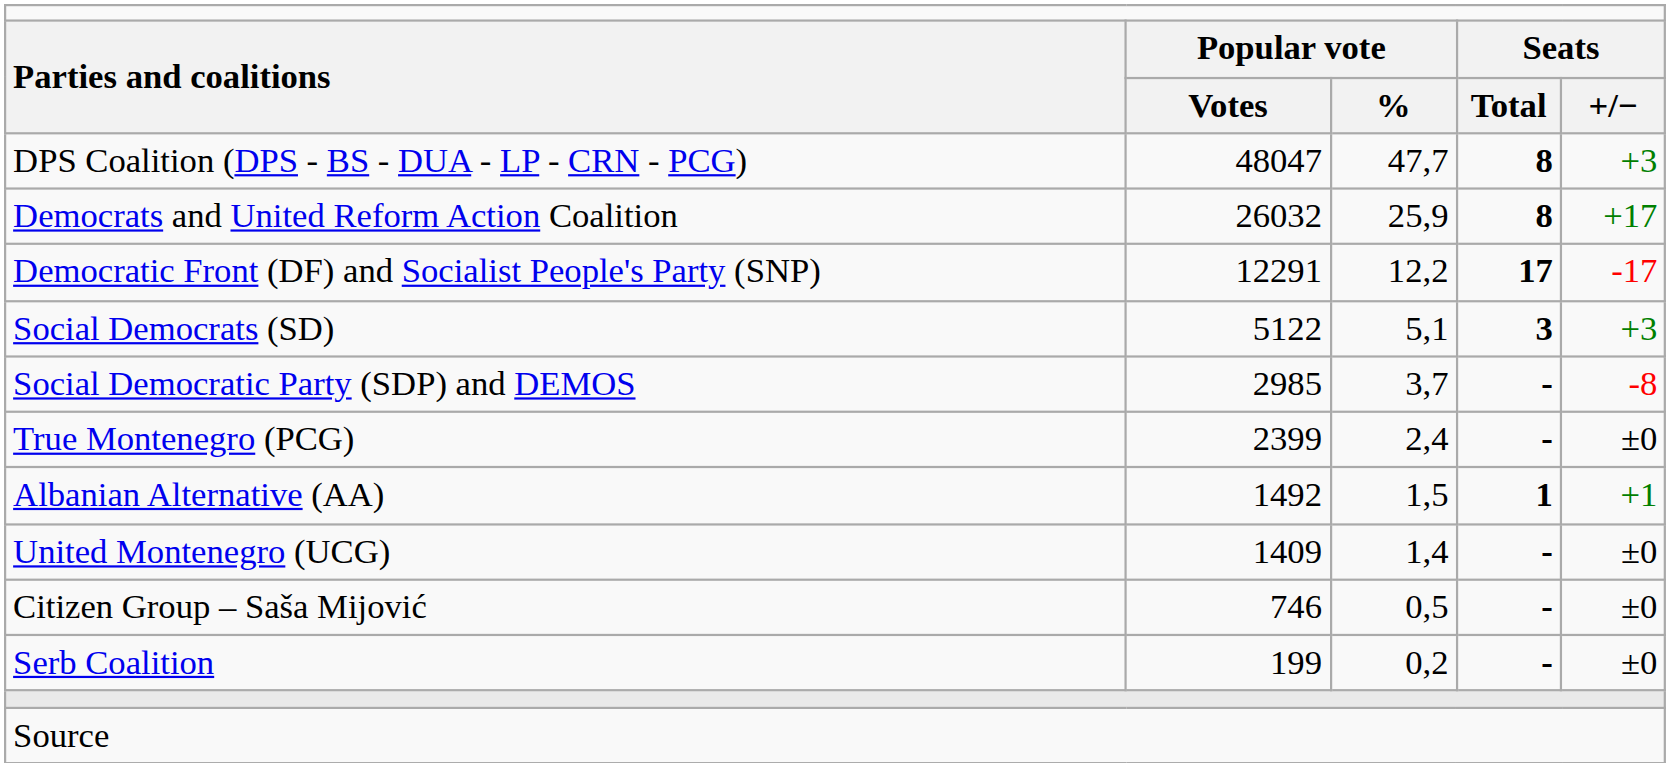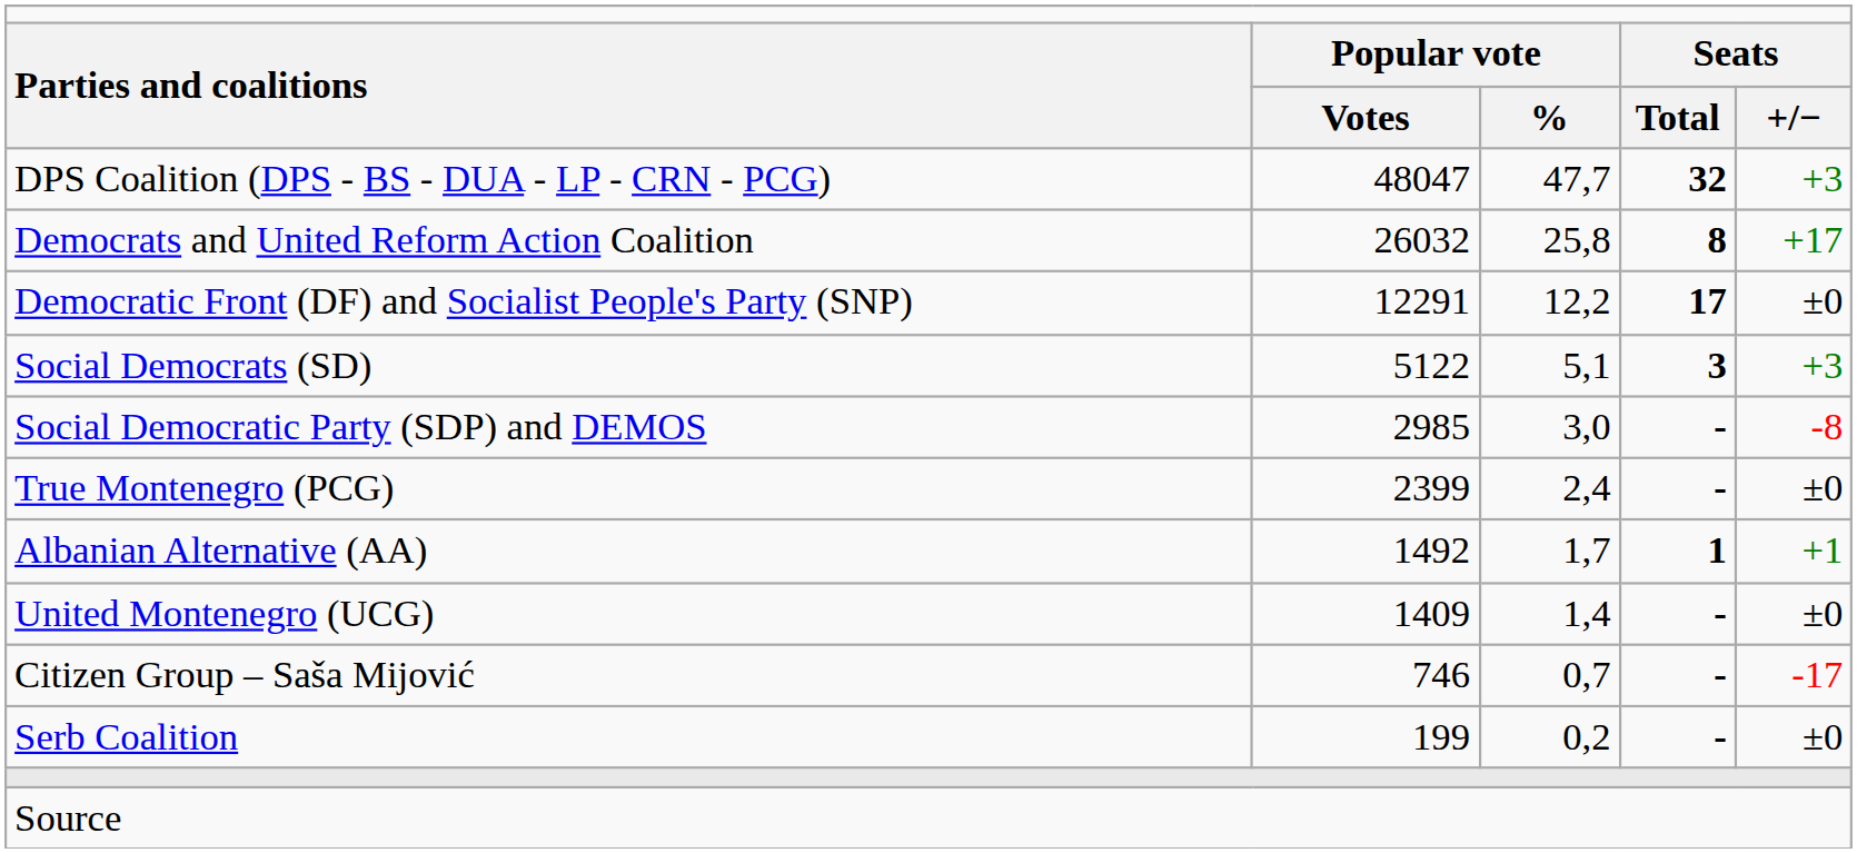 <table class="wikitable" style="text-align:right; font-size:98%; margin-bottom:0">
 <tr>
 <td colspan="6"></td>
 </tr>
 <tr>
 <th style="text-align:left;" rowspan="2" width="500">Parties and coalitions</th>
 <th colspan="2">Popular vote</th>
 <th colspan="2">Seats</th>
 </tr>
 <tr>
 <th width="85">Votes</th>
 <th width="50">%</th>
 <th width="40">Total</th>
 <th width="40">+/−</th>
 </tr>
 <tr>
 <td align="left">DPS Coalition (<a href='#'>DPS</a> - <a href='#'>BS</a> - <a href='#'>DUA</a> - <a href='#'>LP</a> - <a href='#'>CRN</a> - <a href='#'>PCG</a>)</td>
 <td>48047</td>
 <td>47,7</td>
-<td><strong>8</strong></td>
+<td><strong>32</strong></td>
 <td style="color:green;">+3</td>
 </tr>
 <tr>
 <td align="left"><a href='#'>Democrats</a> and <a href='#'>United Reform Action</a> Coalition</td>
 <td>26032</td>
-<td>25,9</td>
+<td>25,8</td>
 <td><strong>8</strong></td>
 <td style="color:green;">+17</td>
 </tr>
 <tr>
 <td align="left"><a href='#'>Democratic Front</a> (DF) and <a href='#'>Socialist People's Party</a> (SNP)</td>
 <td>12291</td>
 <td>12,2</td>
 <td><strong>17</strong></td>
-<td style="color:red;">-17</td>
+<td>±0</td>
 </tr>
 <tr>
 <td align="left"><a href='#'>Social Democrats</a> (SD)</td>
 <td>5122</td>
 <td>5,1</td>
 <td><strong>3</strong></td>
 <td style="color:green;">+3</td>
 </tr>
 <tr>
 <td align="left"><a href='#'>Social Democratic Party</a> (SDP) and <a href='#'>DEMOS</a></td>
 <td>2985</td>
-<td>3,7</td>
+<td>3,0</td>
 <td><strong>-</strong></td>
 <td style="color:red;">-8</td>
 </tr>
 <tr>
 <td align="left"><a href='#'>True Montenegro</a> (PCG)</td>
 <td>2399</td>
 <td>2,4</td>
 <td><strong>-</strong></td>
 <td>±0</td>
 </tr>
 <tr>
 <td align="left"><a href='#'>Albanian Alternative</a> (АА)</td>
 <td>1492</td>
-<td>1,5</td>
+<td>1,7</td>
 <td><strong>1</strong></td>
 <td style="color:green;">+1</td>
 </tr>
 <tr>
 <td align="left"><a href='#'>United Montenegro</a> (UCG)</td>
 <td>1409</td>
 <td>1,4</td>
 <td><strong>-</strong></td>
 <td>±0</td>
 </tr>
 <tr>
 <td align="left">Citizen Group – Saša Mijović</td>
 <td>746</td>
-<td>0,5</td>
+<td>0,7</td>
 <td><strong>-</strong></td>
-<td>±0</td>
+<td style="color:red;">-17</td>
 </tr>
 <tr>
 <td align="left"><a href='#'>Serb Coalition</a></td>
 <td>199</td>
 <td>0,2</td>
 <td><strong>-</strong></td>
 <td>±0</td>
 </tr>
 <tr>
 <td colspan="6" bgcolor="#E9E9E9"></td>
 </tr>
 <tr>
 <td align="left" colspan="6">Source</td>
 </tr>
 </table>
